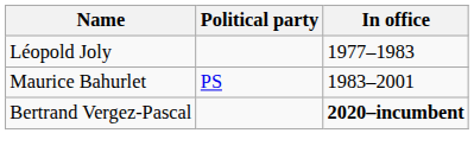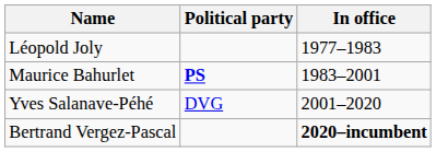 <table class="wikitable">
 <tr>
 <th>Name</th>
 <th>Political party</th>
 <th>In office</th>
 </tr>
 <tr>
 <td>Léopold Joly</td>
 <td></td>
 <td>1977–1983</td>
 </tr>
 <tr>
 <td>Maurice Bahurlet</td>
-<td><a href='#'>PS</a></td>
+<td><strong><a href='#'>PS</a></strong></td>
 <td>1983–2001</td>
+</tr>
+<tr>
+<td>Yves Salanave-Péhé</td>
+<td><a href='#'>DVG</a></td>
+<td>2001–2020</td>
 </tr>
 <tr>
 <td>Bertrand Vergez-Pascal</td>
 <td></td>
 <td><strong>2020–incumbent</strong></td>
 </tr>
 </table>
